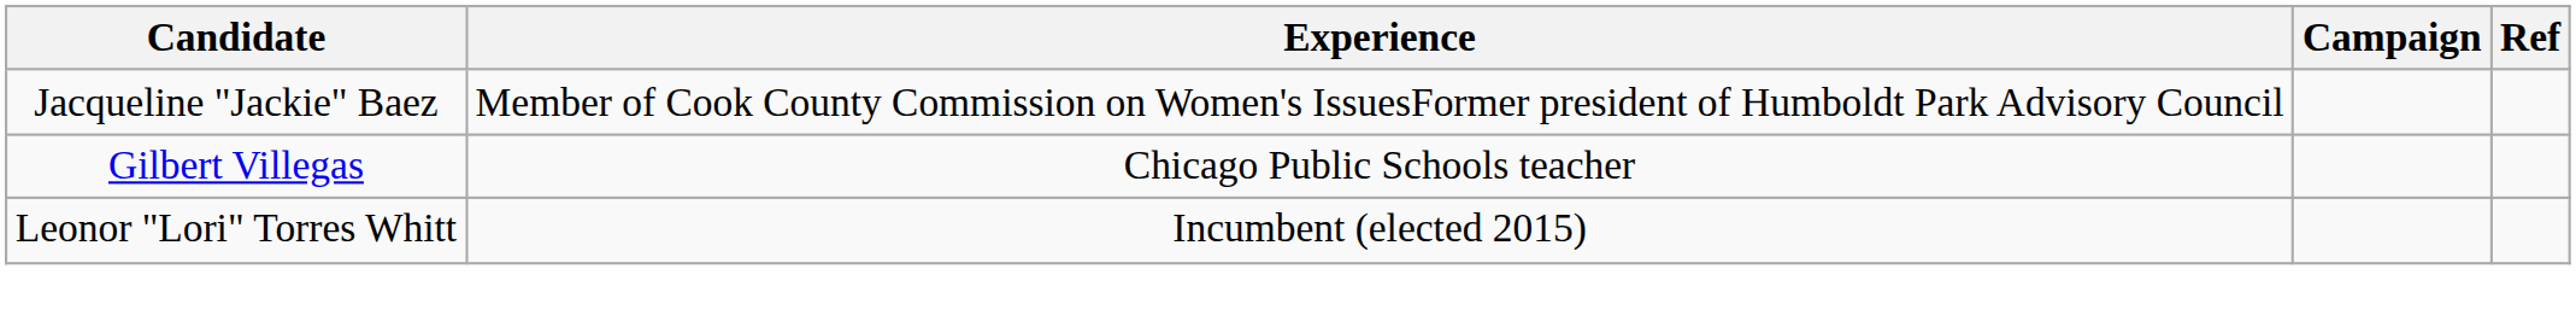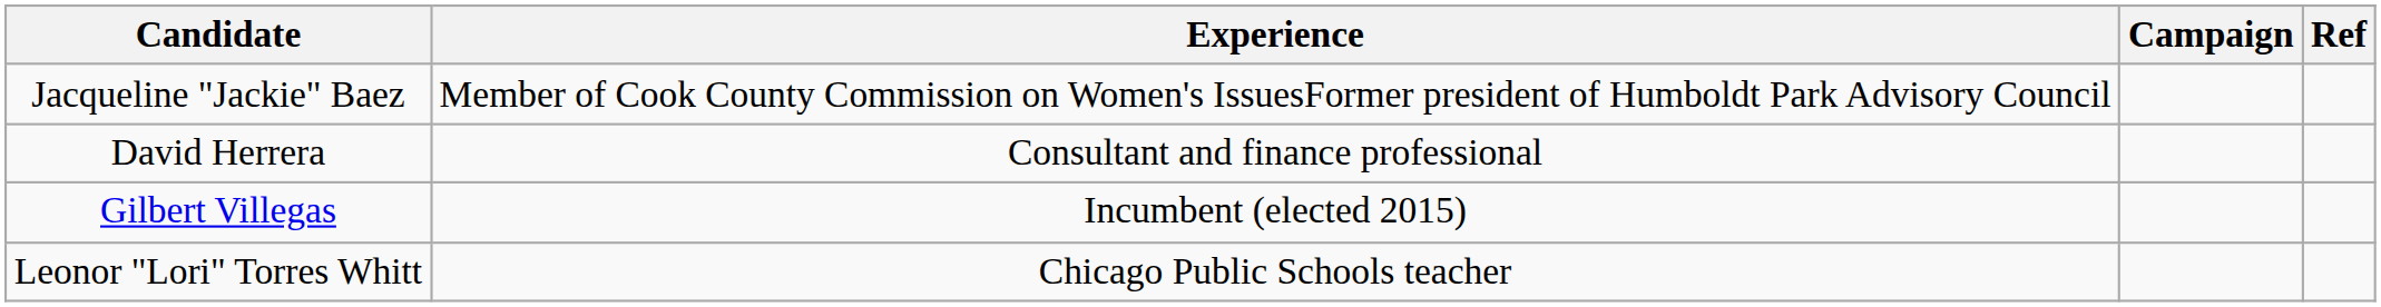 <table class="wikitable" style="text-align:center">
 <tr>
 <th>Candidate</th>
 <th>Experience</th>
 <th>Campaign</th>
 <th>Ref</th>
 </tr>
 <tr>
 <td>Jacqueline "Jackie" Baez</td>
 <td>Member of Cook County Commission on Women's IssuesFormer president of Humboldt Park Advisory Council</td>
 <td></td>
 <td></td>
 </tr>
 <tr>
+<td>David Herrera</td>
+<td>Consultant and finance professional</td>
+<td></td>
+<td></td>
+</tr>
+<tr>
 <td><a href='#'>Gilbert Villegas</a></td>
-<td>Chicago Public Schools teacher</td>
+<td>Incumbent (elected 2015)</td>
 <td></td>
 <td></td>
 </tr>
 <tr>
 <td>Leonor "Lori" Torres Whitt</td>
-<td>Incumbent (elected 2015)</td>
+<td>Chicago Public Schools teacher</td>
 <td></td>
 <td></td>
 </tr>
 </table>
